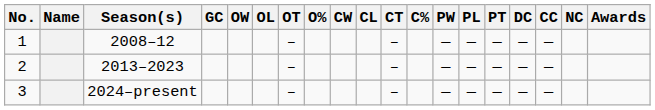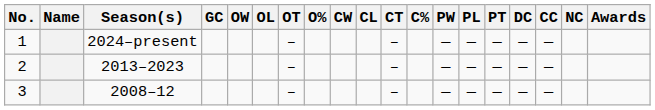 <table class="wikitable sortable" style="text-align:center">
 <tr>
 <th scope="col" class="unsortable">No.</th>
 <th scope="col">Name</th>
 <th scope="col">Season(s)</th>
 <th scope="col">GC</th>
 <th scope="col">OW</th>
 <th scope="col">OL</th>
 <th scope="col">OT</th>
 <th scope="col">O%</th>
 <th scope="col">CW</th>
 <th scope="col">CL</th>
 <th scope="col">CT</th>
 <th scope="col">C%</th>
 <th scope="col">PW</th>
 <th scope="col">PL</th>
 <th scope="col">PT</th>
 <th scope="col">DC</th>
 <th scope="col">CC</th>
 <th scope="col">NC</th>
 <th scope="col" class="unsortable">Awards</th>
 </tr>
 <tr>
 <td>1</td>
 <th scope="row"></th>
-<td>2008–12</td>
+<td>2024–present</td>
 <td></td>
 <td></td>
 <td></td>
 <td>–</td>
 <td></td>
 <td></td>
 <td></td>
 <td>–</td>
 <td></td>
 <td>—</td>
 <td>—</td>
 <td>—</td>
 <td>—</td>
 <td>—</td>
 <td></td>
 <td></td>
 </tr>
 <tr>
 <td>2</td>
 <th scope="row"></th>
 <td>2013–2023</td>
 <td></td>
 <td></td>
 <td></td>
 <td>–</td>
 <td></td>
 <td></td>
 <td></td>
 <td>–</td>
 <td></td>
 <td>—</td>
 <td>—</td>
 <td>—</td>
 <td>—</td>
 <td>—</td>
 <td></td>
 </tr>
 <tr>
 <td>3</td>
 <th scope="row"></th>
-<td>2024–present</td>
+<td>2008–12</td>
 <td></td>
 <td></td>
 <td></td>
 <td>–</td>
 <td></td>
 <td></td>
 <td></td>
 <td>–</td>
 <td></td>
 <td>—</td>
 <td>—</td>
 <td>—</td>
 <td>—</td>
 <td>—</td>
 <td></td>
 <td></td>
 </tr>
 </table>
